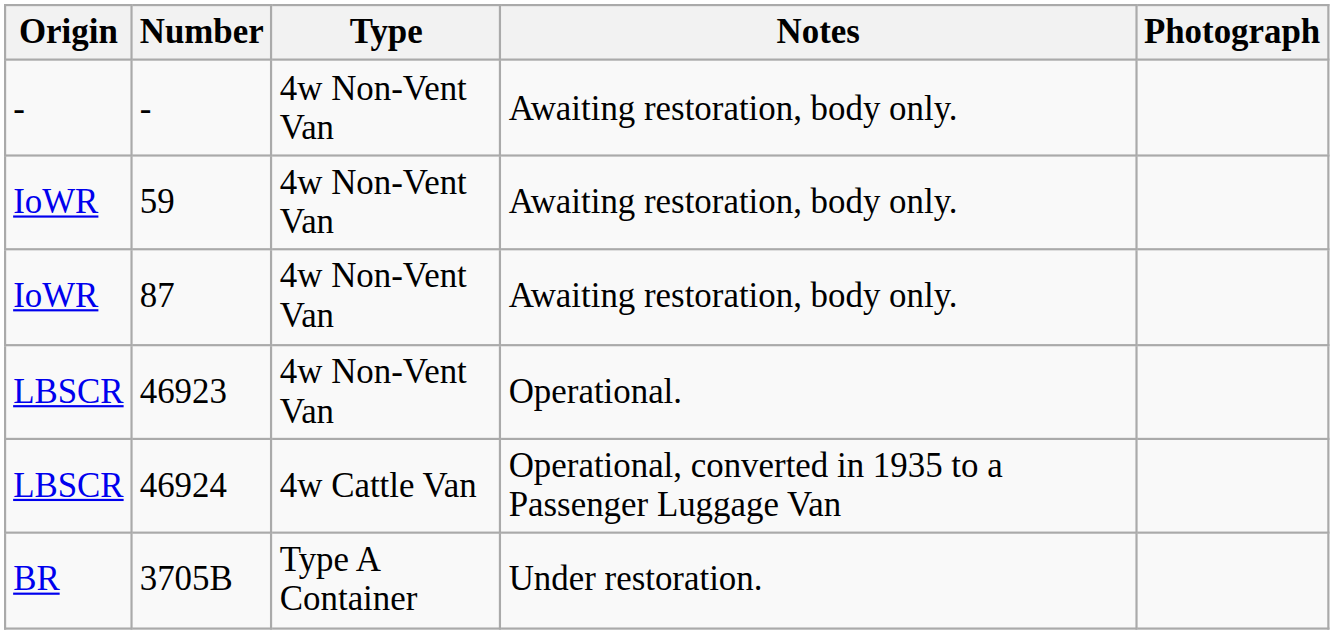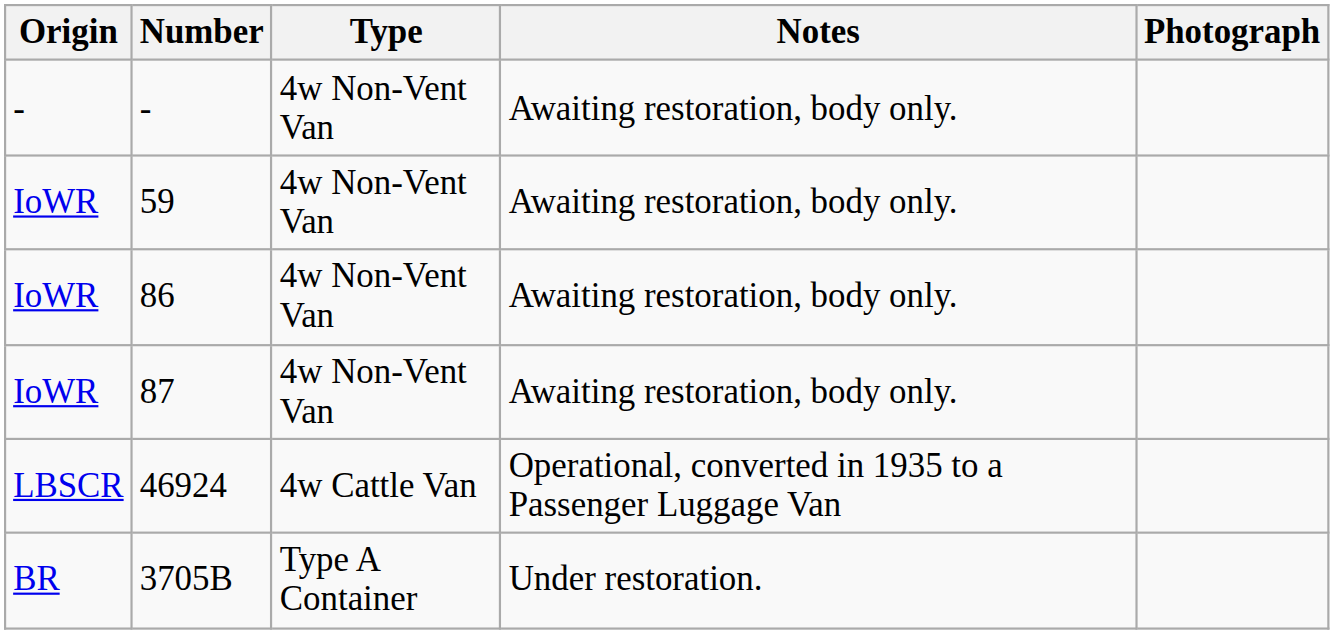 <table class="wikitable">
 <tr>
 <th>Origin</th>
 <th>Number</th>
 <th>Type</th>
 <th>Notes</th>
 <th>Photograph</th>
 </tr>
 <tr>
 <td>-</td>
 <td>-</td>
 <td>4w Non-Vent Van</td>
 <td>Awaiting restoration, body only.</td>
 </tr>
 <tr>
 <td><a href='#'>IoWR</a></td>
 <td>59</td>
 <td>4w Non-Vent Van</td>
 <td>Awaiting restoration, body only.</td>
 <td></td>
 </tr>
 <tr>
 <td><a href='#'>IoWR</a></td>
-<td>87</td>
+<td>86</td>
 <td>4w Non-Vent Van</td>
 <td>Awaiting restoration, body only.</td>
 <td></td>
 </tr>
 <tr>
-<td><a href='#'>LBSCR</a></td>
-<td>46923</td>
+<td><a href='#'>IoWR</a></td>
+<td>87</td>
 <td>4w Non-Vent Van</td>
-<td>Operational.</td>
+<td>Awaiting restoration, body only.</td>
 <td></td>
 </tr>
 <tr>
 <td><a href='#'>LBSCR</a></td>
 <td>46924</td>
 <td>4w Cattle Van</td>
 <td>Operational, converted in 1935 to a Passenger Luggage Van</td>
 <td></td>
 </tr>
 <tr>
 <td><a href='#'>BR</a></td>
 <td>3705B</td>
 <td>Type A Container</td>
 <td>Under restoration.</td>
 <td></td>
 </tr>
 </table>
